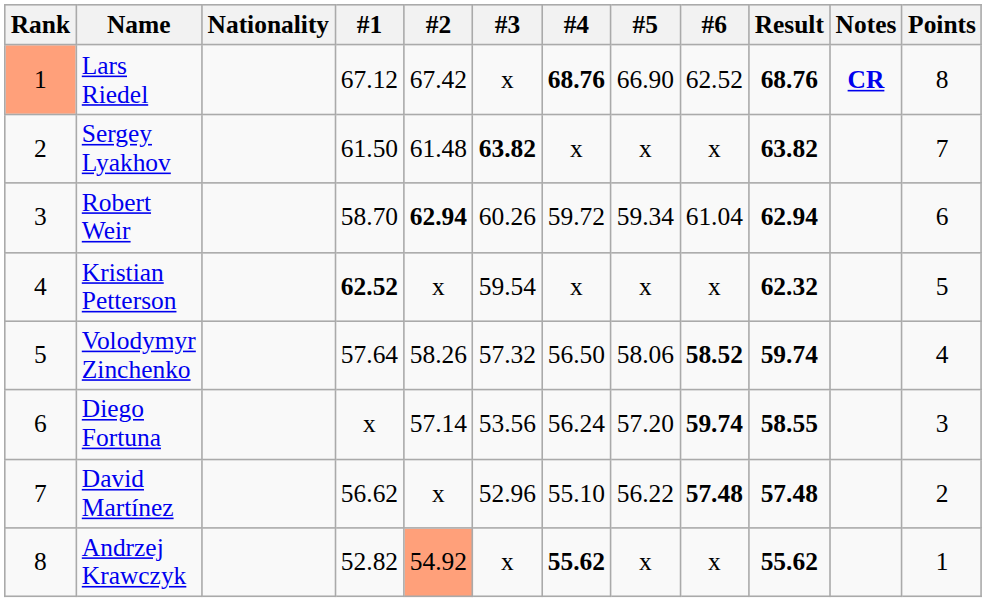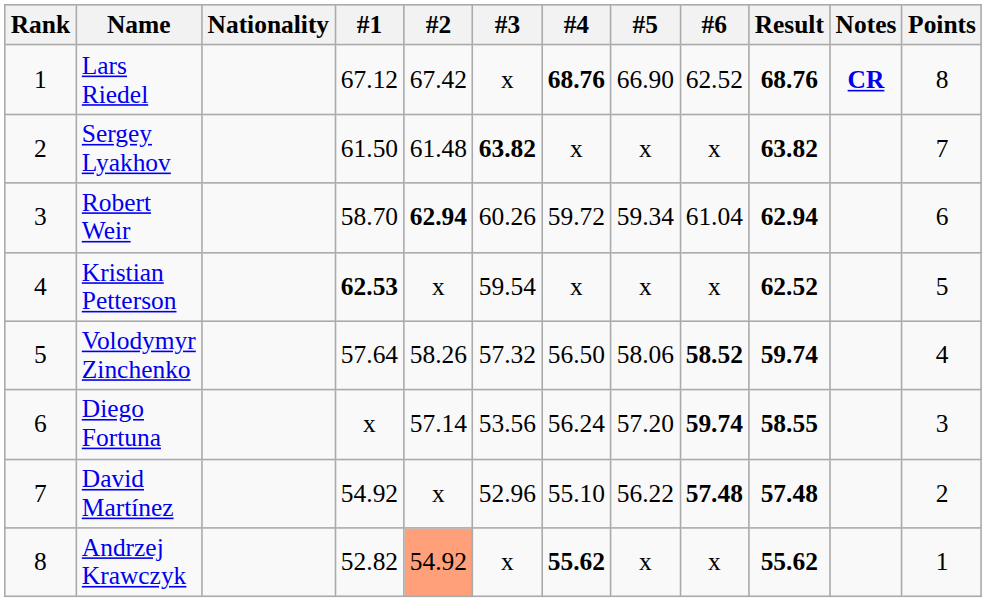 <table class="wikitable sortable" style="text-align:center">
 <tr>
 <th>Rank</th>
 <th>Name</th>
 <th>Nationality</th>
 <th>#1</th>
 <th>#2</th>
 <th>#3</th>
 <th>#4</th>
 <th>#5</th>
 <th>#6</th>
 <th>Result</th>
 <th>Notes</th>
 <th>Points</th>
 </tr>
 <tr>
-<td style="background: lightsalmon;">1</td>
+<td>1</td>
 <td align=left><a href='#'>Lars Riedel</a></td>
 <td align=left></td>
 <td>67.12</td>
 <td>67.42</td>
 <td>x</td>
 <td><strong>68.76</strong></td>
 <td>66.90</td>
 <td>62.52</td>
 <td><strong>68.76</strong></td>
 <td><strong><a href='#'>CR</a></strong></td>
 <td>8</td>
 </tr>
 <tr>
 <td>2</td>
 <td align=left><a href='#'>Sergey Lyakhov</a></td>
 <td align=left></td>
 <td>61.50</td>
 <td>61.48</td>
 <td><strong>63.82</strong></td>
 <td>x</td>
 <td>x</td>
 <td>x</td>
 <td><strong>63.82</strong></td>
 <td></td>
 <td>7</td>
 </tr>
 <tr>
 <td>3</td>
 <td align=left><a href='#'>Robert Weir</a></td>
 <td align=left></td>
 <td>58.70</td>
 <td><strong>62.94</strong></td>
 <td>60.26</td>
 <td>59.72</td>
 <td>59.34</td>
 <td>61.04</td>
 <td><strong>62.94</strong></td>
 <td></td>
 <td>6</td>
 </tr>
 <tr>
 <td>4</td>
 <td align=left><a href='#'>Kristian Petterson</a></td>
 <td align=left></td>
-<td><strong>62.52</strong></td>
+<td><strong>62.53</strong></td>
 <td>x</td>
 <td>59.54</td>
 <td>x</td>
 <td>x</td>
 <td>x</td>
-<td><strong>62.32</strong></td>
+<td><strong>62.52</strong></td>
 <td></td>
 <td>5</td>
 </tr>
 <tr>
 <td>5</td>
 <td align=left><a href='#'>Volodymyr Zinchenko</a></td>
 <td align=left></td>
 <td>57.64</td>
 <td>58.26</td>
 <td>57.32</td>
 <td>56.50</td>
 <td>58.06</td>
 <td><strong>58.52</strong></td>
 <td><strong>59.74</strong></td>
 <td></td>
 <td>4</td>
 </tr>
 <tr>
 <td>6</td>
 <td align=left><a href='#'>Diego Fortuna</a></td>
 <td align=left></td>
 <td>x</td>
 <td>57.14</td>
 <td>53.56</td>
 <td>56.24</td>
 <td>57.20</td>
 <td><strong>59.74</strong></td>
 <td><strong>58.55</strong></td>
 <td></td>
 <td>3</td>
 </tr>
 <tr>
 <td>7</td>
 <td align=left><a href='#'>David Martínez</a></td>
 <td align=left></td>
-<td>56.62</td>
+<td>54.92</td>
 <td>x</td>
 <td>52.96</td>
 <td>55.10</td>
 <td>56.22</td>
 <td><strong>57.48</strong></td>
 <td><strong>57.48</strong></td>
 <td></td>
 <td>2</td>
 </tr>
 <tr>
 <td>8</td>
 <td align=left><a href='#'>Andrzej Krawczyk</a></td>
 <td align=left></td>
 <td>52.82</td>
 <td style="background: lightsalmon;">54.92</td>
 <td>x</td>
 <td><strong>55.62</strong></td>
 <td>x</td>
 <td>x</td>
 <td><strong>55.62</strong></td>
 <td></td>
 <td>1</td>
 </tr>
 </table>
